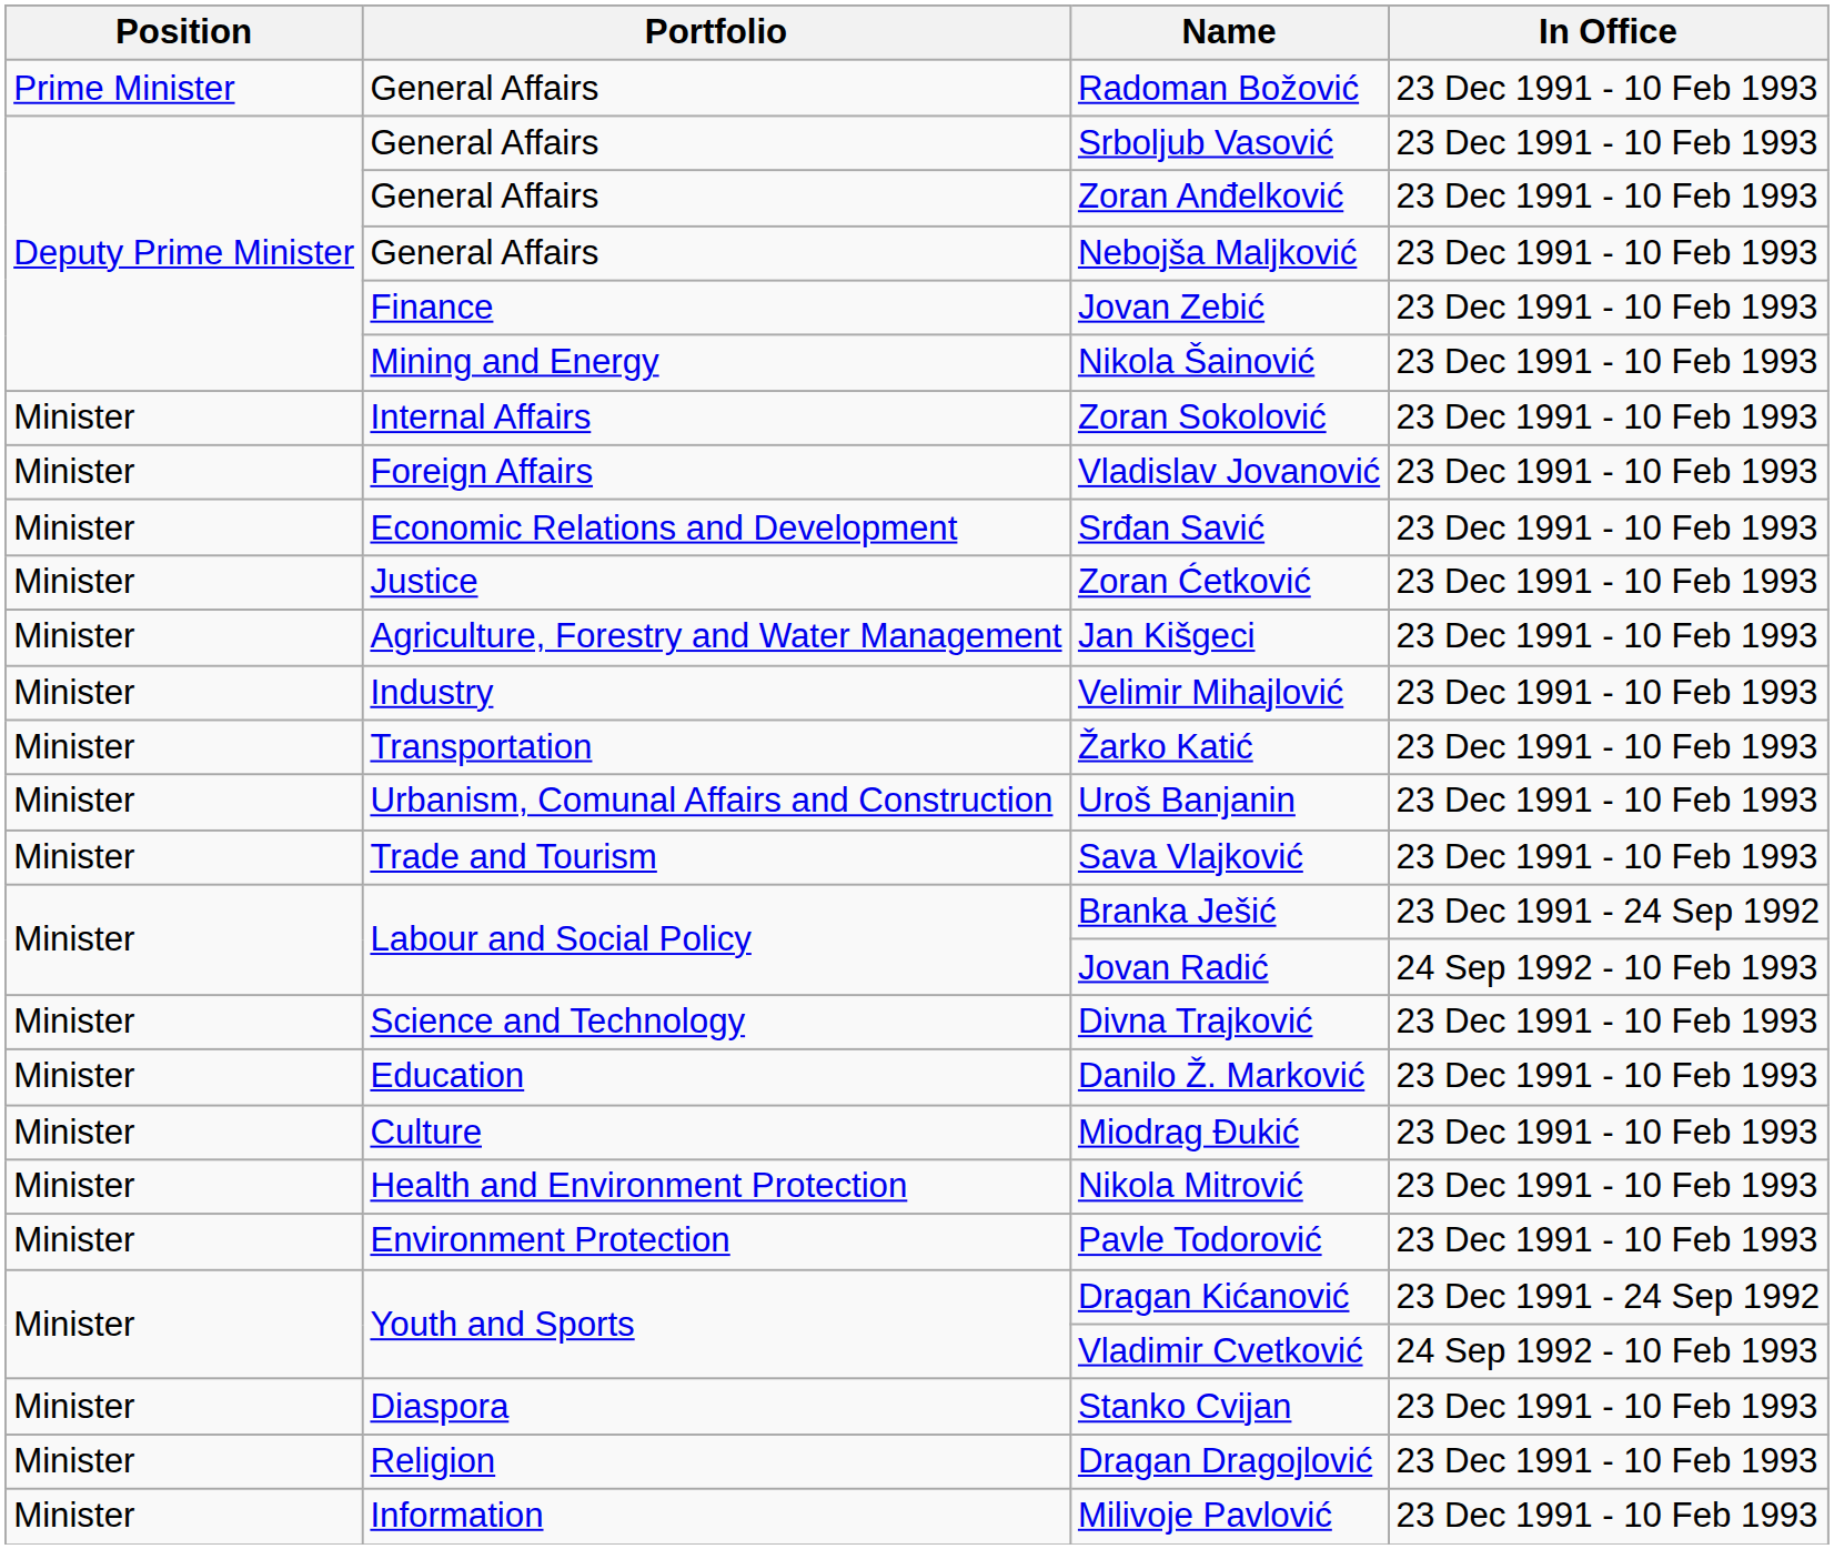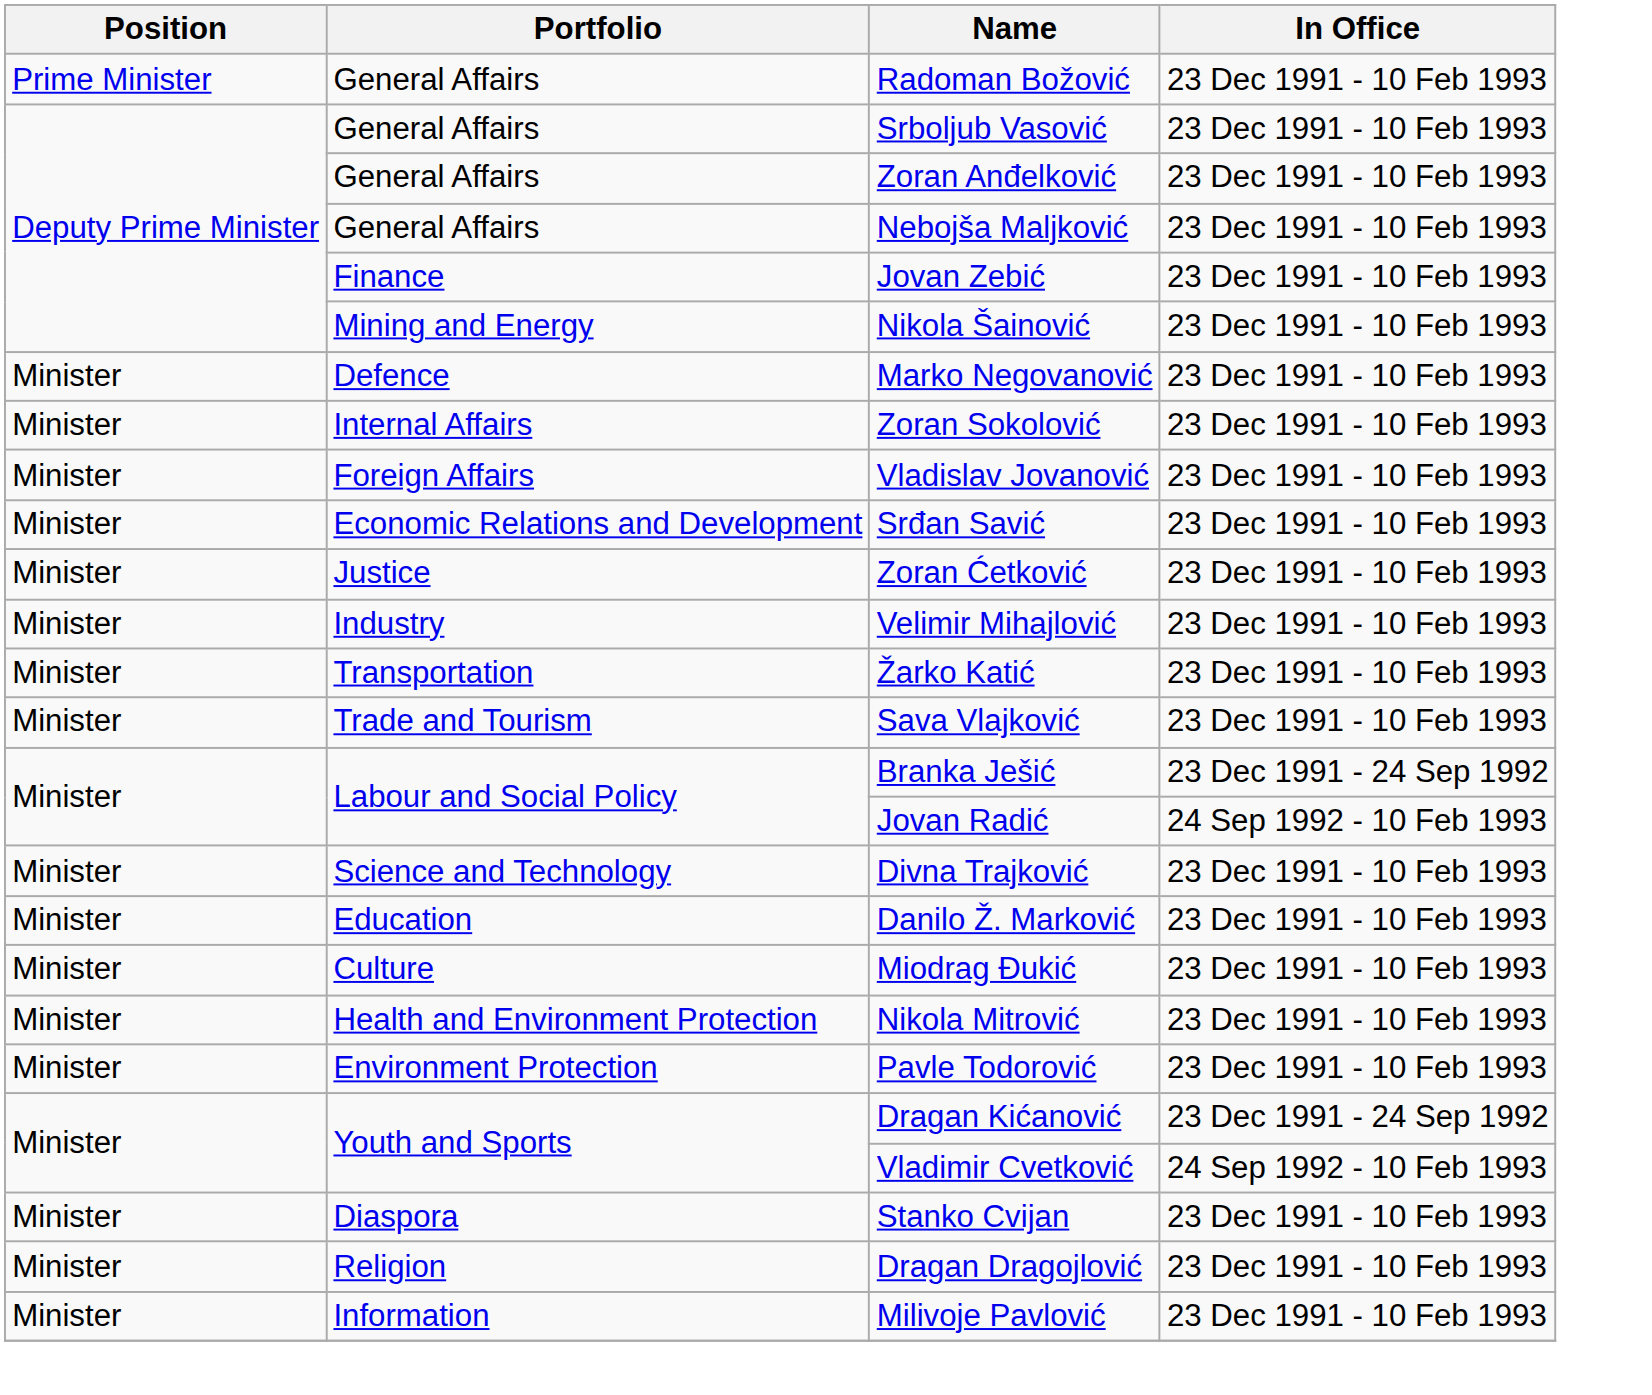 <table class="wikitable">
 <tr>
 <th colspan="1" bgcolor="#EEEEEE">Position</th>
 <th colspan="1" bgcolor="#EEEEEE">Portfolio</th>
 <th colspan="1" bgcolor="#EEEEEE">Name</th>
 <th colspan="1" bgcolor="#EEEEEE">In Office</th>
 </tr>
 <tr>
 <td><a href='#'>Prime Minister</a></td>
 <td>General Affairs</td>
 <td><a href='#'>Radoman Božović</a></td>
 <td>23 Dec 1991 - 10 Feb 1993</td>
 </tr>
 <tr>
 <td rowspan=5><a href='#'>Deputy Prime Minister</a></td>
 <td>General Affairs</td>
 <td><a href='#'>Srboljub Vasović</a></td>
 <td>23 Dec 1991 - 10 Feb 1993</td>
 </tr>
 <tr>
 <td>General Affairs</td>
 <td><a href='#'>Zoran Anđelković</a></td>
 <td>23 Dec 1991 - 10 Feb 1993</td>
 </tr>
 <tr>
 <td>General Affairs</td>
 <td><a href='#'>Nebojša Maljković</a></td>
 <td>23 Dec 1991 - 10 Feb 1993</td>
 </tr>
 <tr>
 <td><a href='#'>Finance</a></td>
 <td><a href='#'>Jovan Zebić</a></td>
 <td>23 Dec 1991 - 10 Feb 1993</td>
 </tr>
 <tr>
 <td><a href='#'>Mining and Energy</a></td>
 <td><a href='#'>Nikola Šainović</a></td>
 <td>23 Dec 1991 - 10 Feb 1993</td>
 </tr>
 <tr>
 <td>Minister</td>
+<td><a href='#'>Defence</a></td>
+<td><a href='#'>Marko Negovanović</a></td>
+<td>23 Dec 1991 - 10 Feb 1993</td>
+</tr>
+<tr>
+<td>Minister</td>
 <td><a href='#'>Internal Affairs</a></td>
 <td><a href='#'>Zoran Sokolović</a></td>
 <td>23 Dec 1991 - 10 Feb 1993</td>
 </tr>
 <tr>
 <td>Minister</td>
 <td><a href='#'>Foreign Affairs</a></td>
 <td><a href='#'>Vladislav Jovanović</a></td>
 <td>23 Dec 1991 - 10 Feb 1993</td>
 </tr>
 <tr>
 <td>Minister</td>
 <td><a href='#'>Economic Relations and Development</a></td>
 <td><a href='#'>Srđan Savić</a></td>
 <td>23 Dec 1991 - 10 Feb 1993</td>
 </tr>
 <tr>
 <td>Minister</td>
 <td><a href='#'>Justice</a></td>
 <td><a href='#'>Zoran Ćetković</a></td>
 <td>23 Dec 1991 - 10 Feb 1993</td>
 </tr>
 <tr>
 <td>Minister</td>
-<td><a href='#'>Agriculture, Forestry and Water Management</a></td>
-<td><a href='#'>Jan Kišgeci</a></td>
-<td>23 Dec 1991 - 10 Feb 1993</td>
-</tr>
-<tr>
-<td>Minister</td>
 <td><a href='#'>Industry</a></td>
 <td><a href='#'>Velimir Mihajlović</a></td>
 <td>23 Dec 1991 - 10 Feb 1993</td>
 </tr>
 <tr>
 <td>Minister</td>
 <td><a href='#'>Transportation</a></td>
 <td><a href='#'>Žarko Katić</a></td>
-<td>23 Dec 1991 - 10 Feb 1993</td>
-</tr>
-<tr>
-<td>Minister</td>
-<td><a href='#'>Urbanism, Comunal Affairs and Construction</a></td>
-<td><a href='#'>Uroš Banjanin</a></td>
 <td>23 Dec 1991 - 10 Feb 1993</td>
 </tr>
 <tr>
 <td>Minister</td>
 <td><a href='#'>Trade and Tourism</a></td>
 <td><a href='#'>Sava Vlajković</a></td>
 <td>23 Dec 1991 - 10 Feb 1993</td>
 </tr>
 <tr>
 <td rowspan="2">Minister</td>
 <td rowspan="2"><a href='#'>Labour and Social Policy</a></td>
 <td><a href='#'>Branka Ješić</a></td>
 <td>23 Dec 1991 - 24 Sep 1992</td>
 </tr>
 <tr>
 <td><a href='#'>Jovan Radić</a></td>
 <td>24 Sep 1992 - 10 Feb 1993</td>
 </tr>
 <tr>
 <td>Minister</td>
 <td><a href='#'>Science and Technology</a></td>
 <td><a href='#'>Divna Trajković</a></td>
 <td>23 Dec 1991 - 10 Feb 1993</td>
 </tr>
 <tr>
 <td>Minister</td>
 <td><a href='#'>Education</a></td>
 <td><a href='#'>Danilo Ž. Marković</a></td>
 <td>23 Dec 1991 - 10 Feb 1993</td>
 </tr>
 <tr>
 <td>Minister</td>
 <td><a href='#'>Culture</a></td>
 <td><a href='#'>Miodrag Đukić</a></td>
 <td>23 Dec 1991 - 10 Feb 1993</td>
 </tr>
 <tr>
 <td>Minister</td>
 <td><a href='#'>Health and Environment Protection</a></td>
 <td><a href='#'>Nikola Mitrović</a></td>
 <td>23 Dec 1991 - 10 Feb 1993</td>
 </tr>
 <tr>
 <td>Minister</td>
 <td><a href='#'>Environment Protection</a></td>
 <td><a href='#'>Pavle Todorović</a></td>
 <td>23 Dec 1991 - 10 Feb 1993</td>
 </tr>
 <tr>
 <td rowspan="2">Minister</td>
 <td rowspan="2"><a href='#'>Youth and Sports</a></td>
 <td><a href='#'>Dragan Kićanović</a></td>
 <td>23 Dec 1991 - 24 Sep 1992</td>
 </tr>
 <tr>
 <td><a href='#'>Vladimir Cvetković</a></td>
 <td>24 Sep 1992 - 10 Feb 1993</td>
 </tr>
 <tr>
 <td>Minister</td>
 <td><a href='#'>Diaspora</a></td>
 <td><a href='#'>Stanko Cvijan</a></td>
 <td>23 Dec 1991 - 10 Feb 1993</td>
 </tr>
 <tr>
 <td>Minister</td>
 <td><a href='#'>Religion</a></td>
 <td><a href='#'>Dragan Dragojlović</a></td>
 <td>23 Dec 1991 - 10 Feb 1993</td>
 </tr>
 <tr>
 <td>Minister</td>
 <td><a href='#'>Information</a></td>
 <td><a href='#'>Milivoje Pavlović</a></td>
 <td>23 Dec 1991 - 10 Feb 1993</td>
 </tr>
 <tr>
 </tr>
 </table>
